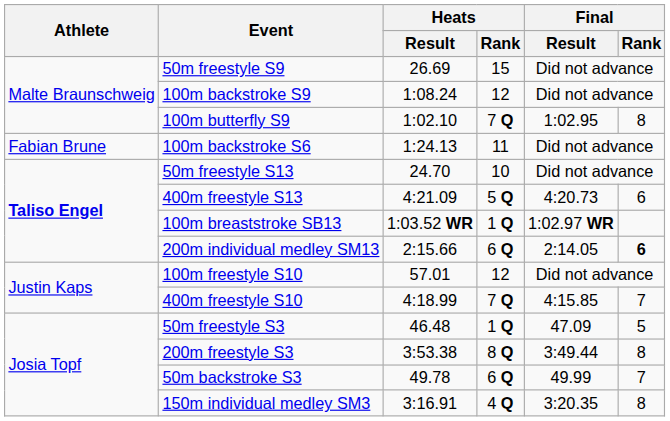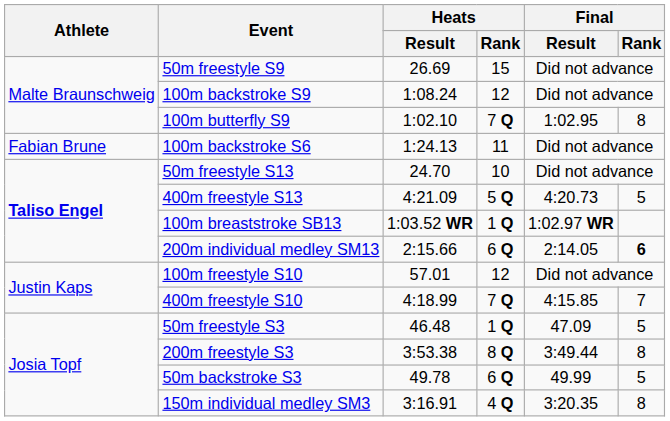 <table class=wikitable style="font-size:90%">
 <tr>
 <th rowspan="2">Athlete</th>
 <th rowspan="2">Event</th>
 <th colspan="2">Heats</th>
 <th colspan="2">Final</th>
 </tr>
 <tr>
 <th>Result</th>
 <th>Rank</th>
 <th>Result</th>
 <th>Rank</th>
 </tr>
 <tr align=center>
 <td align=left rowspan=3><a href='#'>Malte Braunschweig</a></td>
 <td align=left><a href='#'>50m freestyle S9</a></td>
 <td>26.69</td>
 <td>15</td>
 <td colspan=2>Did not advance</td>
 </tr>
 <tr align=center>
 <td align=left><a href='#'>100m backstroke S9</a></td>
 <td>1:08.24</td>
 <td>12</td>
 <td colspan=2>Did not advance</td>
 </tr>
 <tr align=center>
 <td align=left><a href='#'>100m butterfly S9</a></td>
 <td>1:02.10</td>
 <td>7 <strong>Q</strong></td>
 <td>1:02.95</td>
 <td>8</td>
 </tr>
 <tr align=center>
 <td align=left><a href='#'>Fabian Brune</a></td>
 <td align=left><a href='#'>100m backstroke S6</a></td>
 <td>1:24.13</td>
 <td>11</td>
 <td colspan=2>Did not advance</td>
 </tr>
 <tr align=center>
 <td align=left rowspan=4><strong><a href='#'>Taliso Engel</a></strong></td>
 <td align=left><a href='#'>50m freestyle S13</a></td>
 <td>24.70</td>
 <td>10</td>
 <td colspan=2>Did not advance</td>
 </tr>
 <tr align=center>
 <td align=left><a href='#'>400m freestyle S13</a></td>
 <td>4:21.09</td>
 <td>5 <strong>Q</strong></td>
 <td>4:20.73</td>
-<td>6</td>
+<td>5</td>
 </tr>
 <tr align=center>
 <td align=left><a href='#'>100m breaststroke SB13</a></td>
 <td>1:03.52 <strong>WR</strong></td>
 <td>1 <strong>Q</strong></td>
 <td>1:02.97 <strong>WR</strong></td>
 <td></td>
 </tr>
 <tr align=center>
 <td align=left><a href='#'>200m individual medley SM13</a></td>
 <td>2:15.66</td>
 <td>6 <strong>Q</strong></td>
 <td>2:14.05</td>
 <td><strong>6</strong></td>
 </tr>
 <tr align=center>
 <td align=left rowspan=2><a href='#'>Justin Kaps</a></td>
 <td align=left><a href='#'>100m freestyle S10</a></td>
 <td>57.01</td>
 <td>12</td>
 <td colspan=2>Did not advance</td>
 </tr>
 <tr align=center>
 <td align=left><a href='#'>400m freestyle S10</a></td>
 <td>4:18.99</td>
 <td>7 <strong>Q</strong></td>
 <td>4:15.85</td>
 <td>7</td>
 </tr>
 <tr align=center>
 <td align=left rowspan=4><a href='#'>Josia Topf</a></td>
 <td align=left><a href='#'>50m freestyle S3</a></td>
 <td>46.48</td>
 <td>1 <strong>Q</strong></td>
 <td>47.09</td>
 <td>5</td>
 </tr>
 <tr align=center>
 <td align=left><a href='#'>200m freestyle S3</a></td>
 <td>3:53.38</td>
 <td>8 <strong>Q</strong></td>
 <td>3:49.44</td>
 <td>8</td>
 </tr>
 <tr align=center>
 <td align=left><a href='#'>50m backstroke S3</a></td>
 <td>49.78</td>
 <td>6 <strong>Q</strong></td>
 <td>49.99</td>
-<td>7</td>
+<td>5</td>
 </tr>
 <tr align=center>
 <td align=left><a href='#'>150m individual medley SM3</a></td>
 <td>3:16.91</td>
 <td>4 <strong>Q</strong></td>
 <td>3:20.35</td>
 <td>8</td>
 </tr>
 </table>
